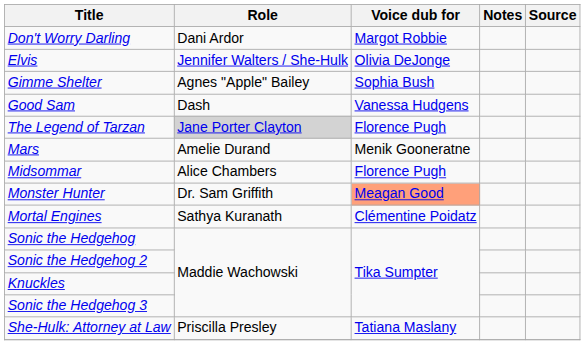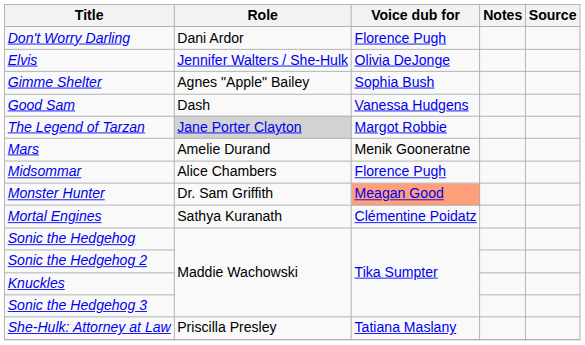 <table class="wikitable sortable plainrowheaders">
 <tr>
 <th>Title</th>
 <th>Role</th>
 <th>Voice dub for</th>
 <th class="unsortable">Notes</th>
 <th class="unsortable">Source</th>
 </tr>
 <tr>
 <td><em><a href='#'>Don't Worry Darling</a></em></td>
 <td>Dani Ardor</td>
-<td><a href='#'>Margot Robbie</a></td>
+<td><a href='#'>Florence Pugh</a></td>
 <td></td>
 <td></td>
 </tr>
 <tr>
 <td><em><a href='#'>Elvis</a></em></td>
 <td><a href='#'>Jennifer Walters / She-Hulk</a></td>
 <td><a href='#'>Olivia DeJonge</a></td>
 <td></td>
 <td></td>
 </tr>
 <tr>
 <td><em><a href='#'>Gimme Shelter</a></em></td>
 <td>Agnes "Apple" Bailey</td>
 <td><a href='#'>Sophia Bush</a></td>
 <td></td>
 <td></td>
 </tr>
 <tr>
 <td><em><a href='#'>Good Sam</a></em></td>
 <td>Dash</td>
 <td><a href='#'>Vanessa Hudgens</a></td>
 <td></td>
 <td></td>
 </tr>
 <tr>
 <td><em><a href='#'>The Legend of Tarzan</a></em></td>
 <td style="background: lightgrey;"><a href='#'>Jane Porter Clayton</a></td>
-<td><a href='#'>Florence Pugh</a></td>
+<td><a href='#'>Margot Robbie</a></td>
 <td></td>
 <td></td>
 </tr>
 <tr>
 <td><em><a href='#'>Mars</a></em></td>
 <td>Amelie Durand</td>
 <td>Menik Gooneratne</td>
 <td></td>
 <td></td>
 </tr>
 <tr>
 <td><em><a href='#'>Midsommar</a></em></td>
 <td>Alice Chambers</td>
 <td><a href='#'>Florence Pugh</a></td>
 <td></td>
 <td></td>
 </tr>
 <tr>
 <td><em><a href='#'>Monster Hunter</a></em></td>
 <td>Dr. Sam Griffith</td>
 <td style="background: lightsalmon;"><a href='#'>Meagan Good</a></td>
 <td></td>
 <td></td>
 </tr>
 <tr>
 <td><em><a href='#'>Mortal Engines</a></em></td>
 <td>Sathya Kuranath</td>
 <td><a href='#'>Clémentine Poidatz</a></td>
 <td></td>
 <td></td>
 </tr>
 <tr>
 <td><em><a href='#'>Sonic the Hedgehog</a></em></td>
 <td rowspan="4">Maddie Wachowski</td>
 <td rowspan="4"><a href='#'>Tika Sumpter</a></td>
 <td></td>
 <td></td>
 </tr>
 <tr>
 <td><em><a href='#'>Sonic the Hedgehog 2</a></em></td>
 <td></td>
 <td></td>
 </tr>
 <tr>
 <td><em><a href='#'>Knuckles</a></em></td>
 <td></td>
 <td></td>
 </tr>
 <tr>
 <td><em><a href='#'>Sonic the Hedgehog 3</a></em></td>
 <td></td>
 <td></td>
 </tr>
 <tr>
 <td><em><a href='#'>She-Hulk: Attorney at Law</a></em></td>
 <td>Priscilla Presley</td>
 <td><a href='#'>Tatiana Maslany</a></td>
 <td></td>
 <td></td>
 </tr>
 <tr>
 </tr>
 </table>
